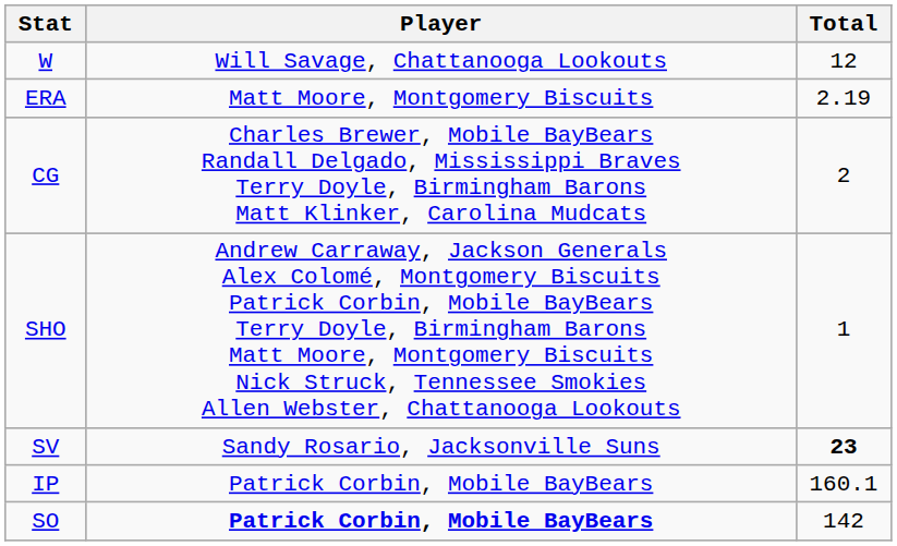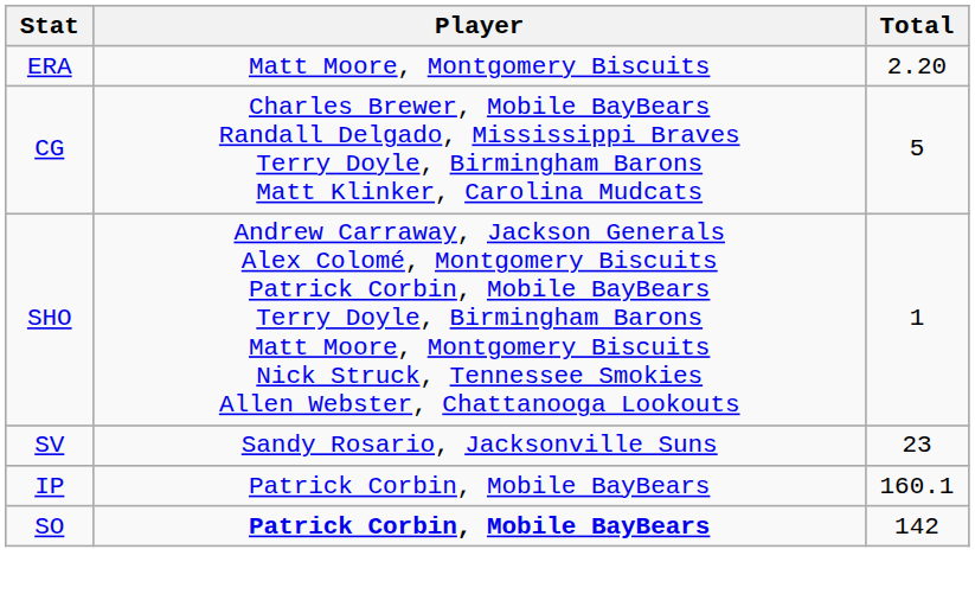 <table class="wikitable" width="40%" style="text-align:center;">
 <tr>
 <th width="5%">Stat</th>
 <th width="60%">Player</th>
 <th width="5%">Total</th>
 </tr>
 <tr>
-<td><a href='#'>W</a></td>
-<td><a href='#'>Will Savage</a>, <a href='#'>Chattanooga Lookouts</a></td>
-<td>12</td>
-</tr>
-<tr>
 <td><a href='#'>ERA</a></td>
 <td><a href='#'>Matt Moore</a>, <a href='#'>Montgomery Biscuits</a></td>
-<td>2.19</td>
+<td>2.20</td>
 </tr>
 <tr>
 <td><a href='#'>CG</a></td>
 <td><a href='#'>Charles Brewer</a>, <a href='#'>Mobile BayBears</a> <br> <a href='#'>Randall Delgado</a>, <a href='#'>Mississippi Braves</a> <br> <a href='#'>Terry Doyle</a>, <a href='#'>Birmingham Barons</a> <br> <a href='#'>Matt Klinker</a>, <a href='#'>Carolina Mudcats</a></td>
-<td>2</td>
+<td>5</td>
 </tr>
 <tr>
 <td><a href='#'>SHO</a></td>
 <td><a href='#'>Andrew Carraway</a>, <a href='#'>Jackson Generals</a> <br> <a href='#'>Alex Colomé</a>, <a href='#'>Montgomery Biscuits</a> <br> <a href='#'>Patrick Corbin</a>, <a href='#'>Mobile BayBears</a> <br> <a href='#'>Terry Doyle</a>, <a href='#'>Birmingham Barons</a> <br> <a href='#'>Matt Moore</a>, <a href='#'>Montgomery Biscuits</a> <br> <a href='#'>Nick Struck</a>, <a href='#'>Tennessee Smokies</a> <br> <a href='#'>Allen Webster</a>, <a href='#'>Chattanooga Lookouts</a></td>
 <td>1</td>
 </tr>
 <tr>
 <td><a href='#'>SV</a></td>
 <td><a href='#'>Sandy Rosario</a>, <a href='#'>Jacksonville Suns</a></td>
-<td><strong>23</strong></td>
+<td>23</td>
 </tr>
 <tr>
 <td><a href='#'>IP</a></td>
 <td><a href='#'>Patrick Corbin</a>, <a href='#'>Mobile BayBears</a></td>
 <td>160.1</td>
 </tr>
 <tr>
 <td><a href='#'>SO</a></td>
 <td><strong><a href='#'>Patrick Corbin</a>, <a href='#'>Mobile BayBears</a></strong></td>
 <td>142</td>
 </tr>
 </table>
